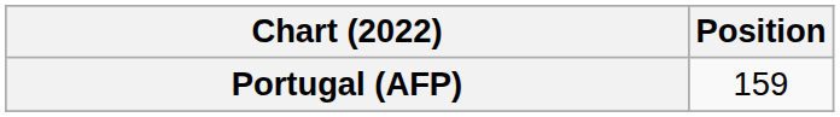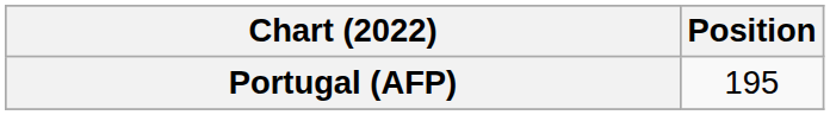 <table class="wikitable plainrowheaders" style="text-align:center">
 <tr>
 <th scope="col" style="width:20.2em;">Chart (2022)</th>
 <th scope="col">Position</th>
 </tr>
 <tr>
 <th scope="row">Portugal (AFP)</th>
-<td>159</td>
+<td>195</td>
 </tr>
 </table>
